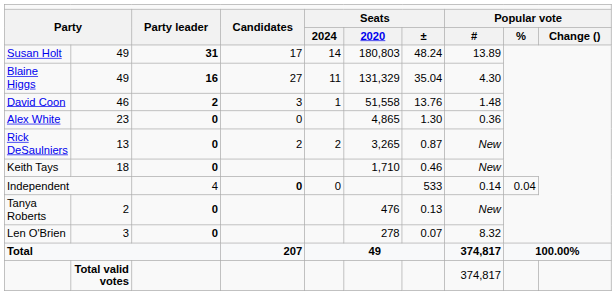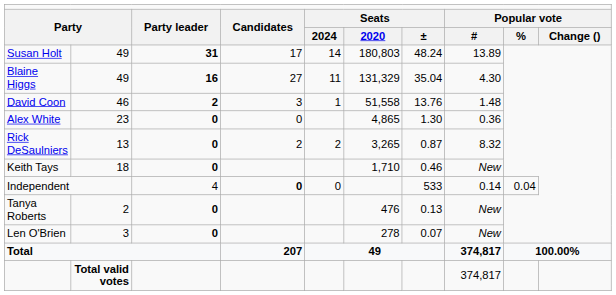 <table class="wikitable mw-datatable" style="text-align:right;">
 <tr>
 <td colspan=10; style=text-align:center></td>
 </tr>
 <tr>
 <th rowspan="2" colspan="2" style="width:20%">Party</th>
 <th rowspan="2">Party leader</th>
 <th rowspan="2">Candidates</th>
 <th colspan="3">Seats</th>
 <th colspan="3">Popular vote</th>
 </tr>
 <tr>
 <th>2024</th>
 <th><a href='#'>2020</a></th>
 <th>±</th>
 <th>#</th>
 <th>%</th>
 <th>Change ()</th>
 </tr>
 <tr>
 <td style="text-align:left;"><a href='#'>Susan Holt</a></td>
 <td>49</td>
 <td><strong>31</strong></td>
 <td>17</td>
 <td> 14</td>
 <td>180,803</td>
 <td>48.24</td>
 <td>13.89</td>
 </tr>
 <tr>
 <td style="text-align:left;"><a href='#'>Blaine Higgs</a></td>
 <td>49</td>
 <td><strong>16</strong></td>
 <td>27</td>
 <td> 11</td>
 <td>131,329</td>
 <td>35.04</td>
 <td> 4.30</td>
 </tr>
 <tr>
 <td style="text-align:left;"><a href='#'>David Coon</a></td>
 <td>46</td>
 <td><strong>2</strong></td>
 <td>3</td>
 <td>1</td>
 <td>51,558</td>
 <td>13.76</td>
 <td> 1.48</td>
 </tr>
 <tr>
 <td style="text-align:left;"><a href='#'>Alex White</a></td>
 <td>23</td>
 <td><strong>0</strong></td>
 <td>0</td>
 <td></td>
 <td>4,865</td>
 <td>1.30</td>
 <td> 0.36</td>
 </tr>
 <tr>
 <td style="text-align:left;"><a href='#'>Rick DeSaulniers</a></td>
 <td>13</td>
 <td><strong>0</strong></td>
 <td>2</td>
 <td> 2</td>
 <td>3,265</td>
 <td>0.87</td>
-<td><em>New</em></td>
+<td> 8.32</td>
 </tr>
 <tr>
 <td style="text-align:left;">Keith Tays</td>
 <td>18</td>
 <td><strong>0</strong></td>
 <td></td>
 <td></td>
 <td>1,710</td>
 <td>0.46</td>
 <td><em>New</em></td>
 </tr>
 <tr>
 <td style="text-align:left;" colspan="2">Independent</td>
 <td>4</td>
 <td><strong>0</strong></td>
 <td>0</td>
 <td></td>
 <td>533</td>
 <td>0.14</td>
 <td> 0.04</td>
 </tr>
 <tr>
 <td style="text-align:left;">Tanya Roberts</td>
 <td>2</td>
 <td><strong>0</strong></td>
 <td></td>
 <td></td>
 <td>476</td>
 <td>0.13</td>
 <td><em>New</em></td>
 </tr>
 <tr>
 <td style="text-align:left;">Len O'Brien</td>
 <td>3</td>
 <td><strong>0</strong></td>
 <td></td>
 <td></td>
 <td>278</td>
 <td>0.07</td>
-<td> 8.32</td>
+<td><em>New</em></td>
 </tr>
 <tr bgcolor="#f8f9fa">
 <td style="text-align:left;" colspan="3"><strong>Total</strong></td>
 <td><strong>207</strong></td>
 <td style="text-align:center;" colspan="3"><strong>49</strong></td>
 <td><strong>374,817</strong></td>
 <td style="text-align:center;" colspan="2"><strong>100.00%</strong></td>
 </tr>
 <tr>
 <td></td>
 <td><strong>Total valid votes</strong></td>
 <td></td>
 <td></td>
 <td></td>
 <td></td>
 <td></td>
 <td>374,817</td>
 <td></td>
 <td></td>
 </tr>
 </table>
